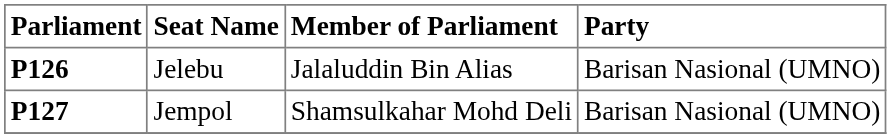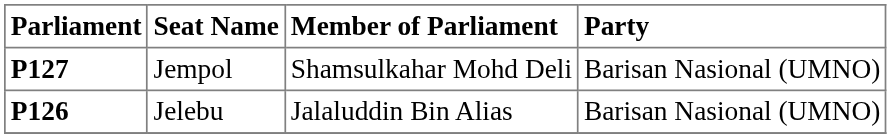 <table class="toccolours sortable" border="1" cellpadding="3" style="border-collapse:collapse; text-align: left;">
 <tr>
 <th align="center">Parliament</th>
 <th>Seat Name</th>
 <th>Member of Parliament</th>
 <th>Party</th>
 </tr>
 <tr>
+<th align="left">P127</th>
+<td>Jempol</td>
+<td>Shamsulkahar Mohd Deli</td>
+<td>Barisan Nasional (UMNO)</td>
+</tr>
+<tr>
 <th align="left">P126</th>
 <td>Jelebu</td>
 <td>Jalaluddin Bin Alias</td>
 <td>Barisan Nasional (UMNO)</td>
 </tr>
 <tr>
-<th align="left">P127</th>
-<td>Jempol</td>
-<td>Shamsulkahar Mohd Deli</td>
-<td>Barisan Nasional (UMNO)</td>
-</tr>
-<tr>
 </tr>
 </table>
